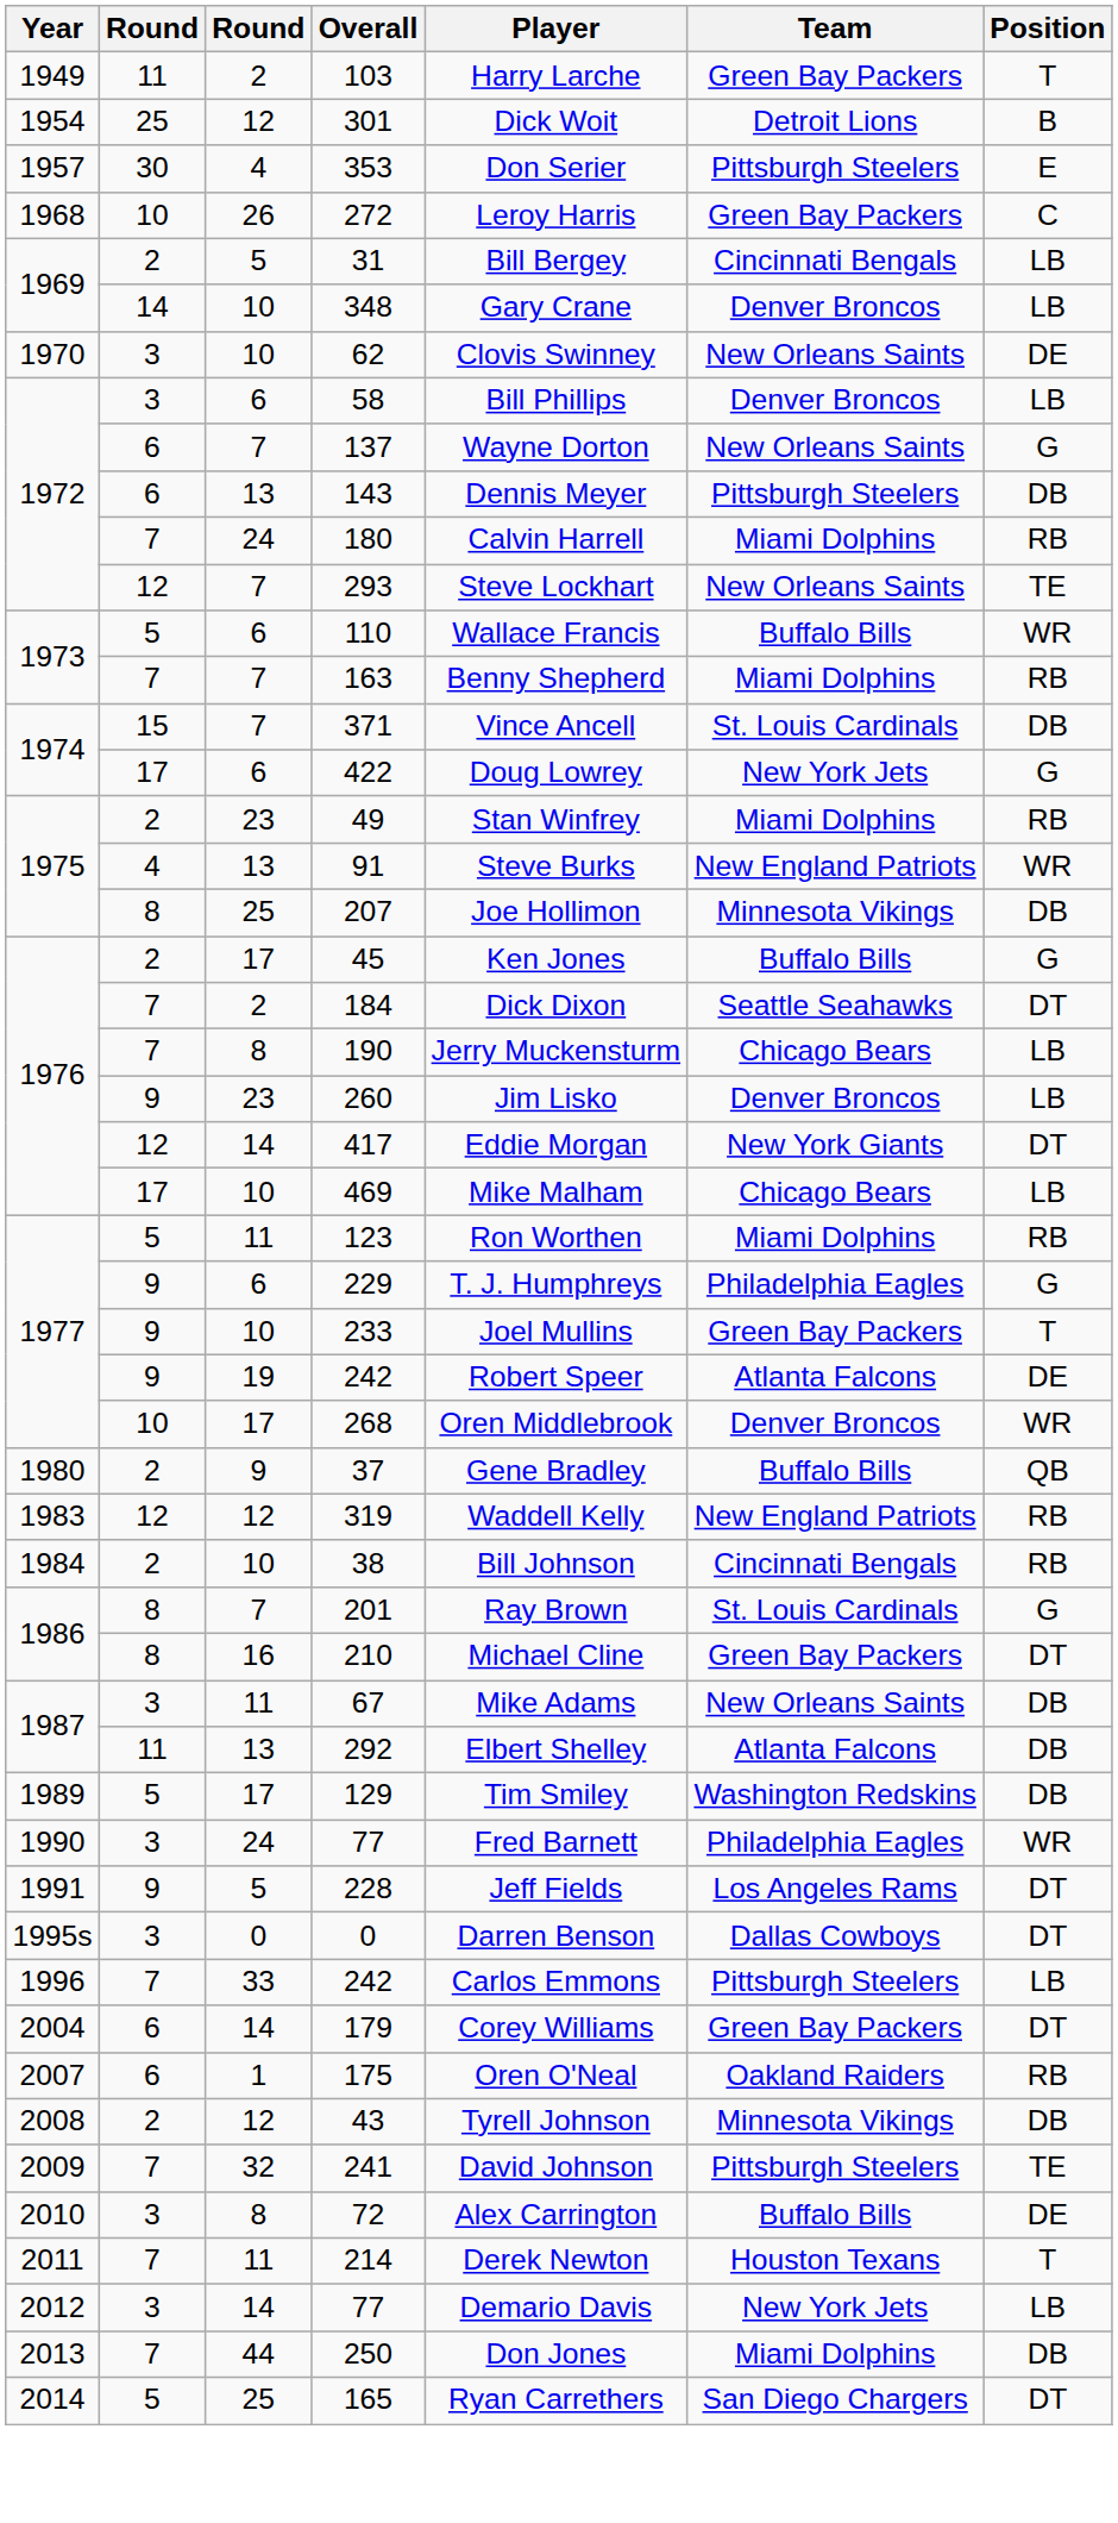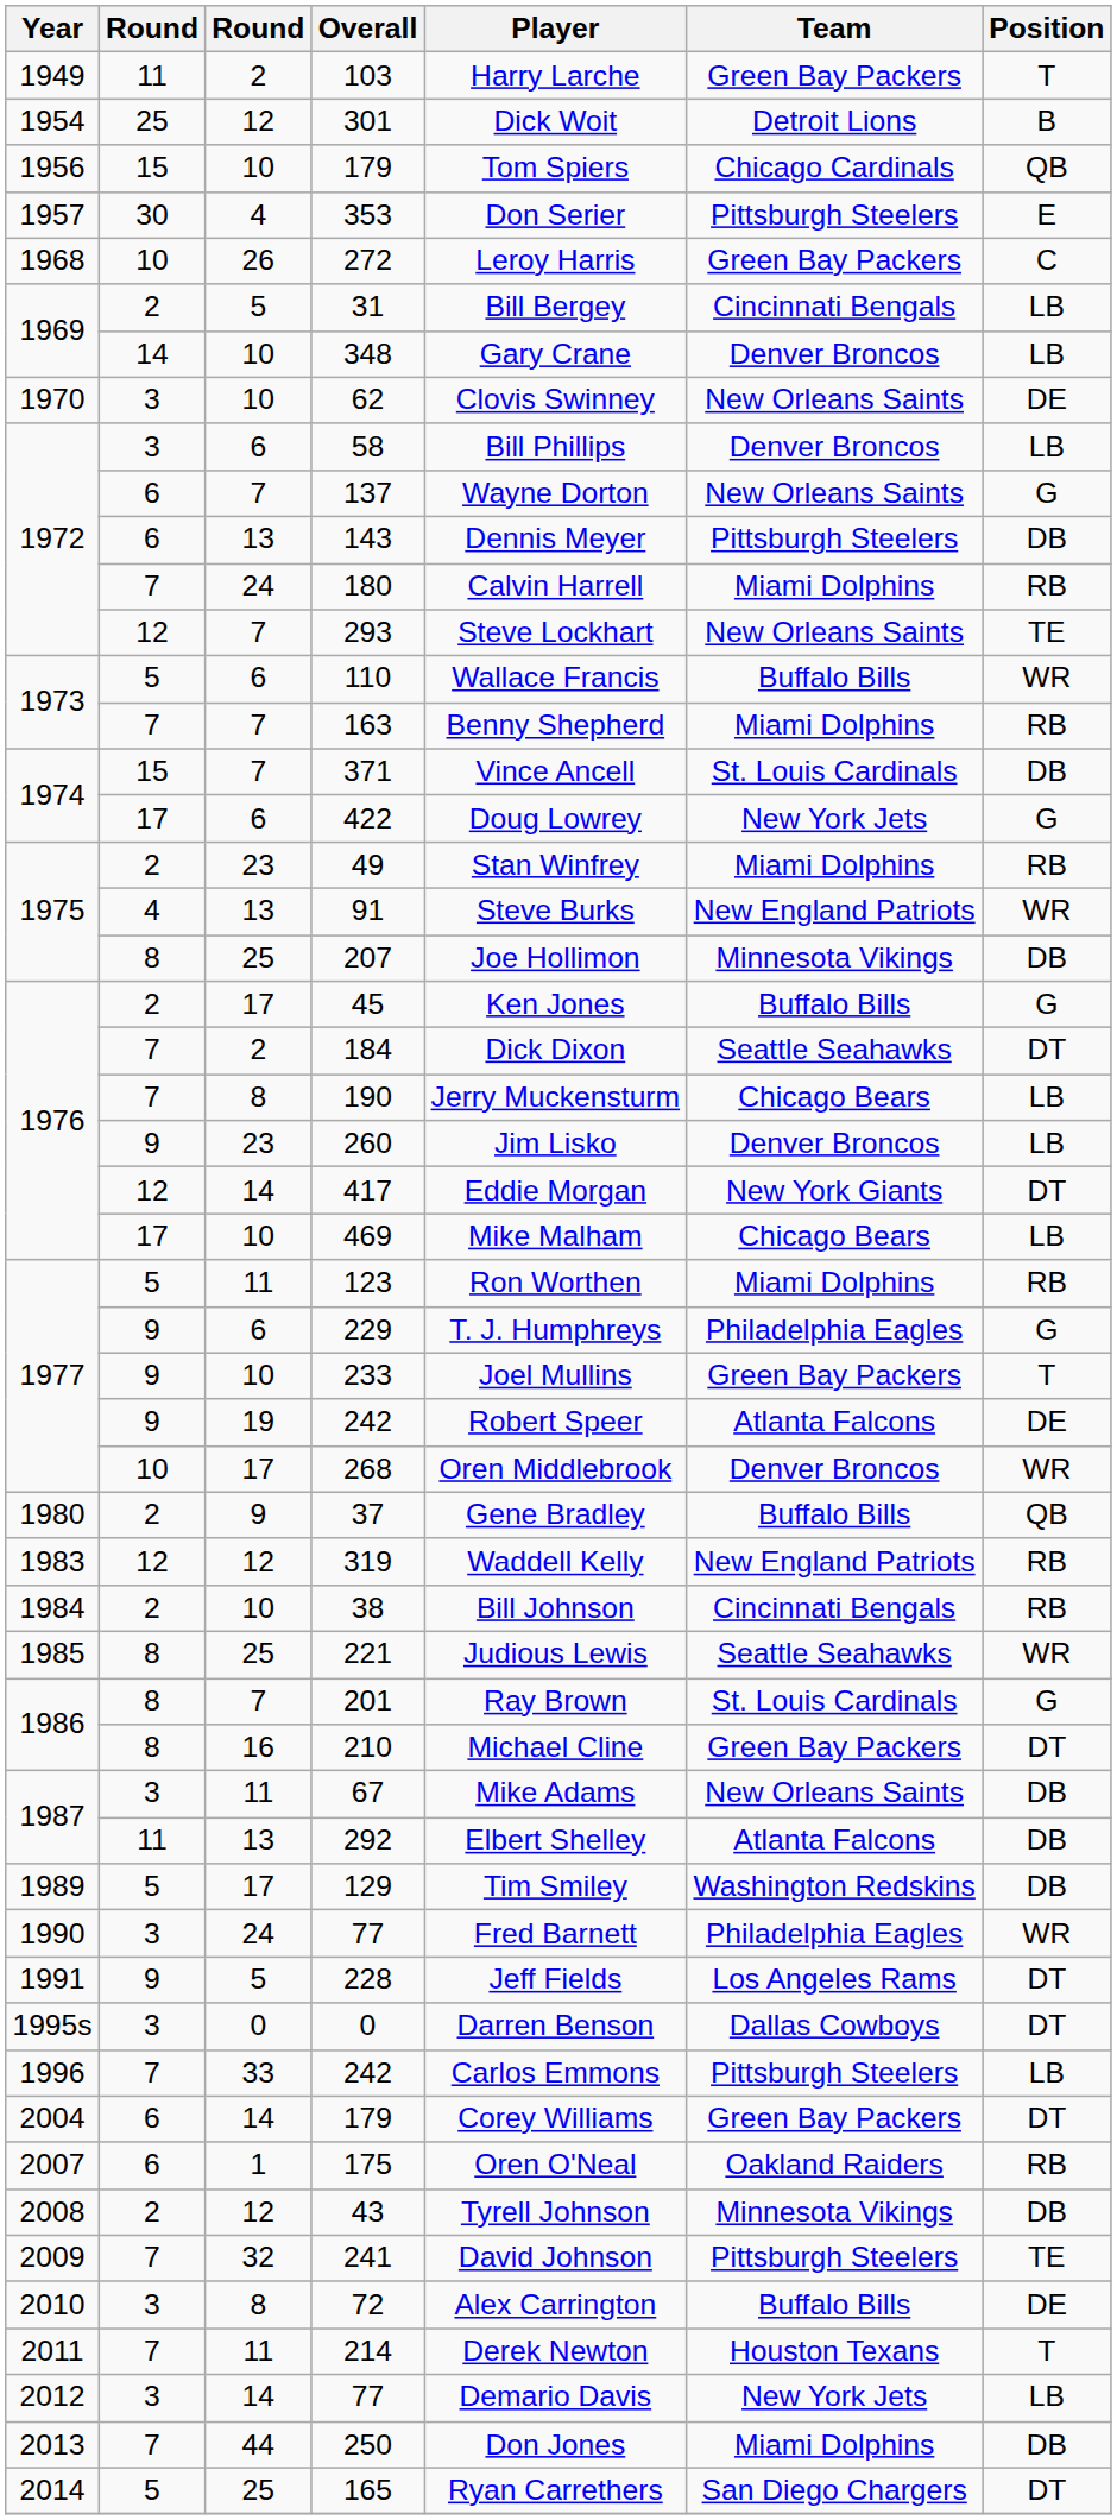 <table class="wikitable sortable" style="text-align: center;">
 <tr>
 <th>Year</th>
 <th>Round</th>
 <th>Round</th>
 <th>Overall</th>
 <th>Player</th>
 <th>Team</th>
 <th>Position</th>
 </tr>
 <tr>
 <td>1949</td>
 <td>11</td>
 <td>2</td>
 <td>103</td>
 <td><a href='#'>Harry Larche</a></td>
 <td><a href='#'>Green Bay Packers</a></td>
 <td>T</td>
 </tr>
 <tr>
 <td>1954</td>
 <td>25</td>
 <td>12</td>
 <td>301</td>
 <td><a href='#'>Dick Woit</a></td>
 <td><a href='#'>Detroit Lions</a></td>
 <td>B</td>
+</tr>
+<tr>
+<td>1956</td>
+<td>15</td>
+<td>10</td>
+<td>179</td>
+<td><a href='#'>Tom Spiers</a></td>
+<td><a href='#'>Chicago Cardinals</a></td>
+<td>QB</td>
 </tr>
 <tr>
 <td>1957</td>
 <td>30</td>
 <td>4</td>
 <td>353</td>
 <td><a href='#'>Don Serier</a></td>
 <td><a href='#'>Pittsburgh Steelers</a></td>
 <td>E</td>
 </tr>
 <tr>
 <td>1968</td>
 <td>10</td>
 <td>26</td>
 <td>272</td>
 <td><a href='#'>Leroy Harris</a></td>
 <td><a href='#'>Green Bay Packers</a></td>
 <td>C</td>
 </tr>
 <tr>
 <td rowspan="2">1969</td>
 <td>2</td>
 <td>5</td>
 <td>31</td>
 <td><a href='#'>Bill Bergey</a></td>
 <td><a href='#'>Cincinnati Bengals</a></td>
 <td>LB</td>
 </tr>
 <tr>
 <td>14</td>
 <td>10</td>
 <td>348</td>
 <td><a href='#'>Gary Crane</a></td>
 <td><a href='#'>Denver Broncos</a></td>
 <td>LB</td>
 </tr>
 <tr>
 <td>1970</td>
 <td>3</td>
 <td>10</td>
 <td>62</td>
 <td><a href='#'>Clovis Swinney</a></td>
 <td><a href='#'>New Orleans Saints</a></td>
 <td>DE</td>
 </tr>
 <tr>
 <td rowspan="5">1972</td>
 <td>3</td>
 <td>6</td>
 <td>58</td>
 <td><a href='#'>Bill Phillips</a></td>
 <td><a href='#'>Denver Broncos</a></td>
 <td>LB</td>
 </tr>
 <tr>
 <td>6</td>
 <td>7</td>
 <td>137</td>
 <td><a href='#'>Wayne Dorton</a></td>
 <td><a href='#'>New Orleans Saints</a></td>
 <td>G</td>
 </tr>
 <tr>
 <td>6</td>
 <td>13</td>
 <td>143</td>
 <td><a href='#'>Dennis Meyer</a></td>
 <td><a href='#'>Pittsburgh Steelers</a></td>
 <td>DB</td>
 </tr>
 <tr>
 <td>7</td>
 <td>24</td>
 <td>180</td>
 <td><a href='#'>Calvin Harrell</a></td>
 <td><a href='#'>Miami Dolphins</a></td>
 <td>RB</td>
 </tr>
 <tr>
 <td>12</td>
 <td>7</td>
 <td>293</td>
 <td><a href='#'>Steve Lockhart</a></td>
 <td><a href='#'>New Orleans Saints</a></td>
 <td>TE</td>
 </tr>
 <tr>
 <td rowspan="2">1973</td>
 <td>5</td>
 <td>6</td>
 <td>110</td>
 <td><a href='#'>Wallace Francis</a></td>
 <td><a href='#'>Buffalo Bills</a></td>
 <td>WR</td>
 </tr>
 <tr>
 <td>7</td>
 <td>7</td>
 <td>163</td>
 <td><a href='#'>Benny Shepherd</a></td>
 <td><a href='#'>Miami Dolphins</a></td>
 <td>RB</td>
 </tr>
 <tr>
 <td rowspan="2">1974</td>
 <td>15</td>
 <td>7</td>
 <td>371</td>
 <td><a href='#'>Vince Ancell</a></td>
 <td><a href='#'>St. Louis Cardinals</a></td>
 <td>DB</td>
 </tr>
 <tr>
 <td>17</td>
 <td>6</td>
 <td>422</td>
 <td><a href='#'>Doug Lowrey</a></td>
 <td><a href='#'>New York Jets</a></td>
 <td>G</td>
 </tr>
 <tr>
 <td rowspan="3">1975</td>
 <td>2</td>
 <td>23</td>
 <td>49</td>
 <td><a href='#'>Stan Winfrey</a></td>
 <td><a href='#'>Miami Dolphins</a></td>
 <td>RB</td>
 </tr>
 <tr>
 <td>4</td>
 <td>13</td>
 <td>91</td>
 <td><a href='#'>Steve Burks</a></td>
 <td><a href='#'>New England Patriots</a></td>
 <td>WR</td>
 </tr>
 <tr>
 <td>8</td>
 <td>25</td>
 <td>207</td>
 <td><a href='#'>Joe Hollimon</a></td>
 <td><a href='#'>Minnesota Vikings</a></td>
 <td>DB</td>
 </tr>
 <tr>
 <td rowspan="6">1976</td>
 <td>2</td>
 <td>17</td>
 <td>45</td>
 <td><a href='#'>Ken Jones</a></td>
 <td><a href='#'>Buffalo Bills</a></td>
 <td>G</td>
 </tr>
 <tr>
 <td>7</td>
 <td>2</td>
 <td>184</td>
 <td><a href='#'>Dick Dixon</a></td>
 <td><a href='#'>Seattle Seahawks</a></td>
 <td>DT</td>
 </tr>
 <tr>
 <td>7</td>
 <td>8</td>
 <td>190</td>
 <td><a href='#'>Jerry Muckensturm</a></td>
 <td><a href='#'>Chicago Bears</a></td>
 <td>LB</td>
 </tr>
 <tr>
 <td>9</td>
 <td>23</td>
 <td>260</td>
 <td><a href='#'>Jim Lisko</a></td>
 <td><a href='#'>Denver Broncos</a></td>
 <td>LB</td>
 </tr>
 <tr>
 <td>12</td>
 <td>14</td>
 <td>417</td>
 <td><a href='#'>Eddie Morgan</a></td>
 <td><a href='#'>New York Giants</a></td>
 <td>DT</td>
 </tr>
 <tr>
 <td>17</td>
 <td>10</td>
 <td>469</td>
 <td><a href='#'>Mike Malham</a></td>
 <td><a href='#'>Chicago Bears</a></td>
 <td>LB</td>
 </tr>
 <tr>
 <td rowspan="5">1977</td>
 <td>5</td>
 <td>11</td>
 <td>123</td>
 <td><a href='#'>Ron Worthen</a></td>
 <td><a href='#'>Miami Dolphins</a></td>
 <td>RB</td>
 </tr>
 <tr>
 <td>9</td>
 <td>6</td>
 <td>229</td>
 <td><a href='#'>T. J. Humphreys</a></td>
 <td><a href='#'>Philadelphia Eagles</a></td>
 <td>G</td>
 </tr>
 <tr>
 <td>9</td>
 <td>10</td>
 <td>233</td>
 <td><a href='#'>Joel Mullins</a></td>
 <td><a href='#'>Green Bay Packers</a></td>
 <td>T</td>
 </tr>
 <tr>
 <td>9</td>
 <td>19</td>
 <td>242</td>
 <td><a href='#'>Robert Speer</a></td>
 <td><a href='#'>Atlanta Falcons</a></td>
 <td>DE</td>
 </tr>
 <tr>
 <td>10</td>
 <td>17</td>
 <td>268</td>
 <td><a href='#'>Oren Middlebrook</a></td>
 <td><a href='#'>Denver Broncos</a></td>
 <td>WR</td>
 </tr>
 <tr>
 <td>1980</td>
 <td>2</td>
 <td>9</td>
 <td>37</td>
 <td><a href='#'>Gene Bradley</a></td>
 <td><a href='#'>Buffalo Bills</a></td>
 <td>QB</td>
 </tr>
 <tr>
 <td>1983</td>
 <td>12</td>
 <td>12</td>
 <td>319</td>
 <td><a href='#'>Waddell Kelly</a></td>
 <td><a href='#'>New England Patriots</a></td>
 <td>RB</td>
 </tr>
 <tr>
 <td>1984</td>
 <td>2</td>
 <td>10</td>
 <td>38</td>
 <td><a href='#'>Bill Johnson</a></td>
 <td><a href='#'>Cincinnati Bengals</a></td>
 <td>RB</td>
 </tr>
 <tr>
+<td>1985</td>
+<td>8</td>
+<td>25</td>
+<td>221</td>
+<td><a href='#'>Judious Lewis</a></td>
+<td><a href='#'>Seattle Seahawks</a></td>
+<td>WR</td>
+</tr>
+<tr>
 <td rowspan="2">1986</td>
 <td>8</td>
 <td>7</td>
 <td>201</td>
 <td><a href='#'>Ray Brown</a></td>
 <td><a href='#'>St. Louis Cardinals</a></td>
 <td>G</td>
 </tr>
 <tr>
 <td>8</td>
 <td>16</td>
 <td>210</td>
 <td><a href='#'>Michael Cline</a></td>
 <td><a href='#'>Green Bay Packers</a></td>
 <td>DT</td>
 </tr>
 <tr>
 <td rowspan="2">1987</td>
 <td>3</td>
 <td>11</td>
 <td>67</td>
 <td><a href='#'>Mike Adams</a></td>
 <td><a href='#'>New Orleans Saints</a></td>
 <td>DB</td>
 </tr>
 <tr>
 <td>11</td>
 <td>13</td>
 <td>292</td>
 <td><a href='#'>Elbert Shelley</a></td>
 <td><a href='#'>Atlanta Falcons</a></td>
 <td>DB</td>
 </tr>
 <tr>
 <td>1989</td>
 <td>5</td>
 <td>17</td>
 <td>129</td>
 <td><a href='#'>Tim Smiley</a></td>
 <td><a href='#'>Washington Redskins</a></td>
 <td>DB</td>
 </tr>
 <tr>
 <td>1990</td>
 <td>3</td>
 <td>24</td>
 <td>77</td>
 <td><a href='#'>Fred Barnett</a></td>
 <td><a href='#'>Philadelphia Eagles</a></td>
 <td>WR</td>
 </tr>
 <tr>
 <td>1991</td>
 <td>9</td>
 <td>5</td>
 <td>228</td>
 <td><a href='#'>Jeff Fields</a></td>
 <td><a href='#'>Los Angeles Rams</a></td>
 <td>DT</td>
 </tr>
 <tr>
 <td>1995s</td>
 <td>3</td>
 <td>0</td>
 <td>0</td>
 <td><a href='#'>Darren Benson</a></td>
 <td><a href='#'>Dallas Cowboys</a></td>
 <td>DT</td>
 </tr>
 <tr>
 <td>1996</td>
 <td>7</td>
 <td>33</td>
 <td>242</td>
 <td><a href='#'>Carlos Emmons</a></td>
 <td><a href='#'>Pittsburgh Steelers</a></td>
 <td>LB</td>
 </tr>
 <tr>
 <td>2004</td>
 <td>6</td>
 <td>14</td>
 <td>179</td>
 <td><a href='#'>Corey Williams</a></td>
 <td><a href='#'>Green Bay Packers</a></td>
 <td>DT</td>
 </tr>
 <tr>
 <td>2007</td>
 <td>6</td>
 <td>1</td>
 <td>175</td>
 <td><a href='#'>Oren O'Neal</a></td>
 <td><a href='#'>Oakland Raiders</a></td>
 <td>RB</td>
 </tr>
 <tr>
 <td>2008</td>
 <td>2</td>
 <td>12</td>
 <td>43</td>
 <td><a href='#'>Tyrell Johnson</a></td>
 <td><a href='#'>Minnesota Vikings</a></td>
 <td>DB</td>
 </tr>
 <tr>
 <td>2009</td>
 <td>7</td>
 <td>32</td>
 <td>241</td>
 <td><a href='#'>David Johnson</a></td>
 <td><a href='#'>Pittsburgh Steelers</a></td>
 <td>TE</td>
 </tr>
 <tr>
 <td>2010</td>
 <td>3</td>
 <td>8</td>
 <td>72</td>
 <td><a href='#'>Alex Carrington</a></td>
 <td><a href='#'>Buffalo Bills</a></td>
 <td>DE</td>
 </tr>
 <tr>
 <td>2011</td>
 <td>7</td>
 <td>11</td>
 <td>214</td>
 <td><a href='#'>Derek Newton</a></td>
 <td><a href='#'>Houston Texans</a></td>
 <td>T</td>
 </tr>
 <tr>
 <td>2012</td>
 <td>3</td>
 <td>14</td>
 <td>77</td>
 <td><a href='#'>Demario Davis</a></td>
 <td><a href='#'>New York Jets</a></td>
 <td>LB</td>
 </tr>
 <tr>
 <td>2013</td>
 <td>7</td>
 <td>44</td>
 <td>250</td>
 <td><a href='#'>Don Jones</a></td>
 <td><a href='#'>Miami Dolphins</a></td>
 <td>DB</td>
 </tr>
 <tr>
 <td>2014</td>
 <td>5</td>
 <td>25</td>
 <td>165</td>
 <td><a href='#'>Ryan Carrethers</a></td>
 <td><a href='#'>San Diego Chargers</a></td>
 <td>DT</td>
 </tr>
 <tr>
 </tr>
 </table>
